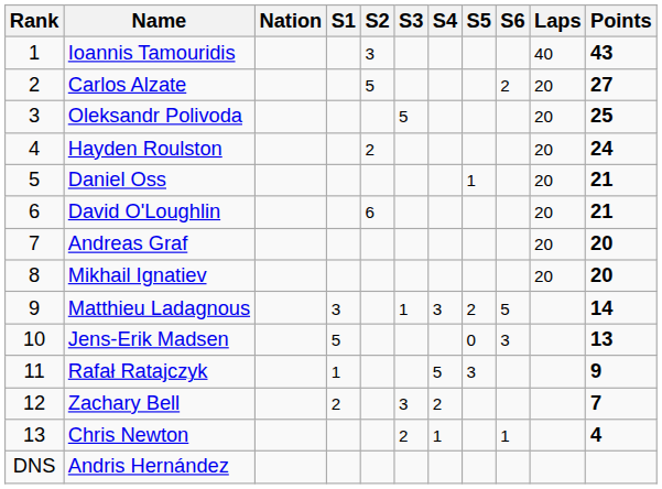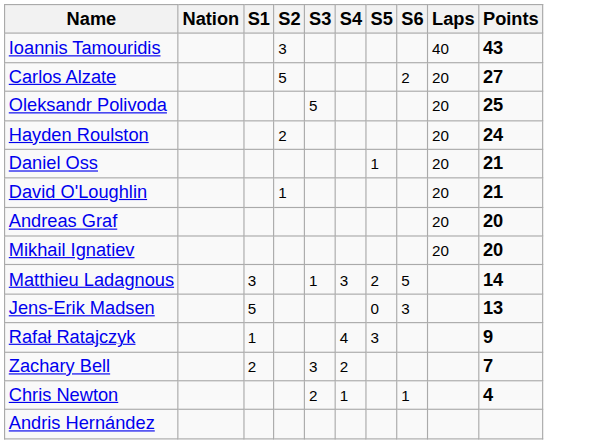 <table class=wikitable sortable style=text-align:center>
 <tr>
-<th>Rank</th>
 <th>Name</th>
 <th>Nation</th>
 <th>S1</th>
 <th>S2</th>
 <th>S3</th>
 <th>S4</th>
 <th>S5</th>
 <th>S6</th>
 <th>Laps</th>
 <th>Points</th>
 </tr>
 <tr style=background: #ccffcc;>
-<td>1</td>
 <td align=left><a href='#'>Ioannis Tamouridis</a></td>
 <td align=left></td>
 <td align=left><small></small></td>
 <td align=left><small>3</small></td>
 <td align=left><small></small></td>
 <td align=left><small></small></td>
 <td align=left><small></small></td>
 <td align=left><small></small></td>
 <td align=left><small>40</small></td>
 <td align=left><strong>43</strong></td>
 </tr>
 <tr style=background: #ccffcc;>
-<td>2</td>
 <td align=left><a href='#'>Carlos Alzate</a></td>
 <td align=left></td>
 <td align=left><small></small></td>
 <td align=left><small>5</small></td>
 <td align=left><small></small></td>
 <td align=left><small></small></td>
 <td align=left><small></small></td>
 <td align=left><small>2</small></td>
 <td align=left><small>20</small></td>
 <td align=left><strong>27</strong></td>
 </tr>
 <tr style=background: #ccffcc;>
-<td>3</td>
 <td align=left><a href='#'>Oleksandr Polivoda</a></td>
 <td align=left></td>
 <td align=left><small></small></td>
 <td align=left><small></small></td>
 <td align=left><small>5</small></td>
 <td align=left><small></small></td>
 <td align=left><small></small></td>
 <td align=left><small></small></td>
 <td align=left><small>20</small></td>
 <td align=left><strong>25</strong></td>
 </tr>
 <tr style=background: #ccffcc;>
-<td>4</td>
 <td align=left><a href='#'>Hayden Roulston</a></td>
 <td align=left></td>
 <td align=left><small></small></td>
 <td align=left><small>2</small></td>
 <td align=left><small></small></td>
 <td align=left><small></small></td>
 <td align=left><small></small></td>
 <td align=left><small></small></td>
 <td align=left><small>20</small></td>
 <td align=left><strong>24</strong></td>
 </tr>
 <tr style=background: #ccffcc;>
-<td>5</td>
 <td align=left><a href='#'>Daniel Oss</a></td>
 <td align=left></td>
 <td align=left><small></small></td>
 <td align=left><small></small></td>
 <td align=left><small></small></td>
 <td align=left><small></small></td>
 <td align=left><small>1</small></td>
 <td align=left><small></small></td>
 <td align=left><small>20</small></td>
 <td align=left><strong>21</strong></td>
 </tr>
 <tr style=background: #ccffcc;>
-<td>6</td>
 <td align=left><a href='#'>David O'Loughlin</a></td>
 <td align=left></td>
 <td align=left><small></small></td>
-<td align=left><small>6</small></td>
+<td align=left><small>1</small></td>
 <td align=left><small></small></td>
 <td align=left><small></small></td>
 <td align=left><small></small></td>
 <td align=left><small></small></td>
 <td align=left><small>20</small></td>
 <td align=left><strong>21</strong></td>
 </tr>
 <tr style=background: #ccffcc;>
-<td>7</td>
 <td align=left><a href='#'>Andreas Graf</a></td>
 <td align=left></td>
 <td align=left><small></small></td>
 <td align=left><small></small></td>
 <td align=left><small></small></td>
 <td align=left><small></small></td>
 <td align=left><small></small></td>
 <td align=left><small></small></td>
 <td align=left><small>20</small></td>
 <td align=left><strong>20</strong></td>
 </tr>
 <tr style=background: #ccffcc;>
-<td>8</td>
 <td align=left><a href='#'>Mikhail Ignatiev</a></td>
 <td align=left></td>
 <td align=left><small></small></td>
 <td align=left><small></small></td>
 <td align=left><small></small></td>
 <td align=left><small></small></td>
 <td align=left><small></small></td>
 <td align=left><small></small></td>
 <td align=left><small>20</small></td>
 <td align=left><strong>20</strong></td>
 </tr>
 <tr style=background: #ccffcc;>
-<td>9</td>
 <td align=left><a href='#'>Matthieu Ladagnous</a></td>
 <td align=left></td>
 <td align=left><small>3</small></td>
 <td align=left><small></small></td>
 <td align=left><small>1</small></td>
 <td align=left><small>3</small></td>
 <td align=left><small>2</small></td>
 <td align=left><small>5</small></td>
 <td align=left><small></small></td>
 <td align=left><strong>14</strong></td>
 </tr>
 <tr style=background: #ccffcc;>
-<td>10</td>
 <td align=left><a href='#'>Jens-Erik Madsen</a></td>
 <td align=left></td>
 <td align=left><small>5</small></td>
 <td align=left><small></small></td>
 <td align=left><small></small></td>
 <td align=left><small></small></td>
 <td align=left><small>0</small></td>
 <td align=left><small>3</small></td>
 <td align=left><small></small></td>
 <td align=left><strong>13</strong></td>
 </tr>
 <tr style=background: #ccffcc;>
-<td>11</td>
 <td align=left><a href='#'>Rafał Ratajczyk</a></td>
 <td align=left></td>
 <td align=left><small>1</small></td>
 <td align=left><small></small></td>
 <td align=left><small></small></td>
-<td align=left><small>5</small></td>
+<td align=left><small>4</small></td>
 <td align=left><small>3</small></td>
 <td align=left><small></small></td>
 <td align=left><small></small></td>
 <td align=left><strong>9</strong></td>
 </tr>
 <tr>
-<td>12</td>
 <td align=left><a href='#'>Zachary Bell</a></td>
 <td align=left></td>
 <td align=left><small>2</small></td>
 <td align=left><small></small></td>
 <td align=left><small>3</small></td>
 <td align=left><small>2</small></td>
 <td align=left><small></small></td>
 <td align=left><small></small></td>
 <td align=left><small></small></td>
 <td align=left><strong>7</strong></td>
 </tr>
 <tr>
-<td>13</td>
 <td align=left><a href='#'>Chris Newton</a></td>
 <td align=left></td>
 <td align=left><small></small></td>
 <td align=left><small></small></td>
 <td align=left><small>2</small></td>
 <td align=left><small>1</small></td>
 <td align=left><small></small></td>
 <td align=left><small>1</small></td>
 <td align=left><small></small></td>
 <td align=left><strong>4</strong></td>
 </tr>
 <tr>
-<td>DNS</td>
 <td align=left><a href='#'>Andris Hernández</a></td>
 <td align=left></td>
 <td align=left><small></small></td>
 <td align=left><small></small></td>
 <td align=left><small></small></td>
 <td align=left><small></small></td>
 <td align=left><small></small></td>
 <td align=left><small></small></td>
 <td align=left><small></small></td>
 <td></td>
 </tr>
 </table>
